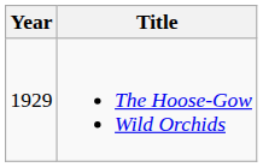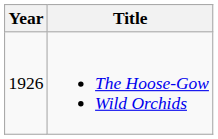 <table class="wikitable sortable">
 <tr>
 <th>Year</th>
 <th>Title</th>
 </tr>
 <tr>
-<td>1929</td>
+<td>1926</td>
 <td><br><ul><li><em><a href='#'>The Hoose-Gow</a></em></li><li><em><a href='#'>Wild Orchids</a></em></li></ul></td>
 </tr>
 </table>
